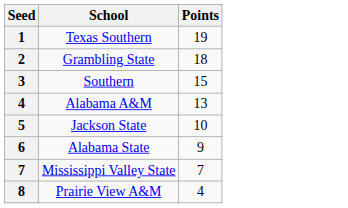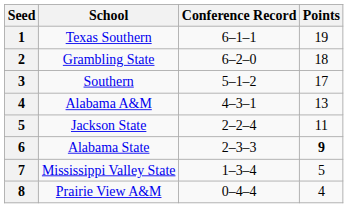 <table class="wikitable" style="text-align:center">
 <tr>
 <th>Seed</th>
 <th>School</th>
+<th>Conference Record</th>
 <th>Points</th>
 </tr>
 <tr>
 <th>1</th>
 <td><a href='#'>Texas Southern</a></td>
+<td>6–1–1</td>
 <td>19</td>
 </tr>
 <tr>
 <th>2</th>
 <td><a href='#'>Grambling State</a></td>
+<td>6–2–0</td>
 <td>18</td>
 </tr>
 <tr>
 <th>3</th>
 <td><a href='#'>Southern</a></td>
-<td>15</td>
+<td>5–1–2</td>
+<td>17</td>
 </tr>
 <tr>
 <th>4</th>
 <td><a href='#'>Alabama A&M</a></td>
+<td>4–3–1</td>
 <td>13</td>
 </tr>
 <tr>
 <th>5</th>
 <td><a href='#'>Jackson State</a></td>
-<td>10</td>
+<td>2–2–4</td>
+<td>11</td>
 </tr>
 <tr>
 <th>6</th>
 <td><a href='#'>Alabama State</a></td>
-<td>9</td>
+<td>2–3–3</td>
+<td><strong>9</strong></td>
 </tr>
 <tr>
 <th>7</th>
 <td><a href='#'>Mississippi Valley State</a></td>
-<td>7</td>
+<td>1–3–4</td>
+<td>5</td>
 </tr>
 <tr>
 <th>8</th>
 <td><a href='#'>Prairie View A&M</a></td>
+<td>0–4–4</td>
 <td>4</td>
 </tr>
 </table>
